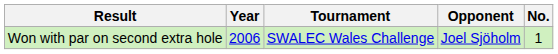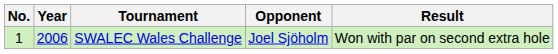 <table class="wikitable" style="font-size:95%;">
 <tr>
-<th>Result</th>
+<th>No.</th>
 <th>Year</th>
 <th>Tournament</th>
 <th>Opponent</th>
-<th>No.</th>
+<th>Result</th>
 </tr>
 <tr style="background:#D0F0C0;">
-<td>Won with par on second extra hole</td>
+<td align=center>1</td>
 <td><a href='#'>2006</a></td>
 <td><a href='#'>SWALEC Wales Challenge</a></td>
 <td> <a href='#'>Joel Sjöholm</a></td>
-<td align=center>1</td>
+<td>Won with par on second extra hole</td>
 </tr>
 </table>
